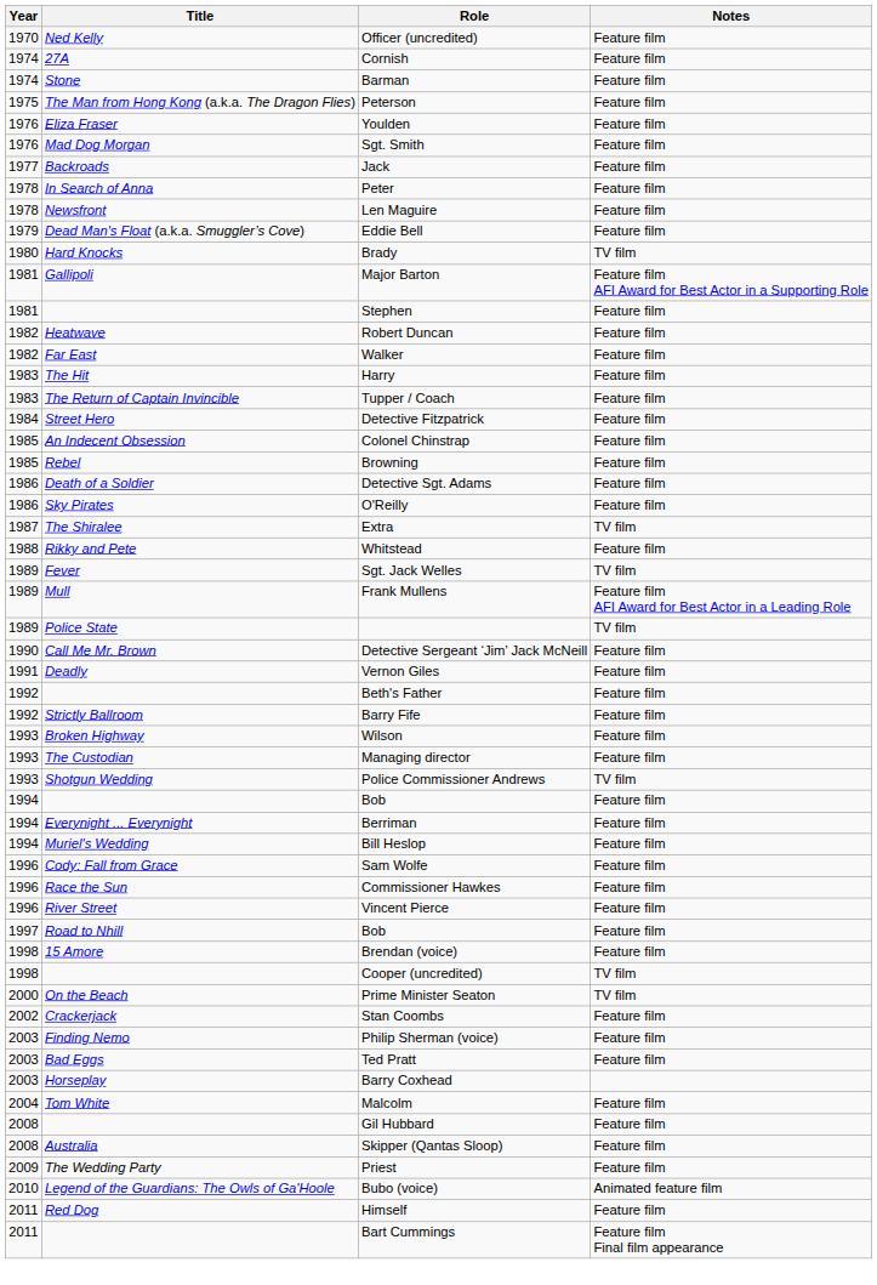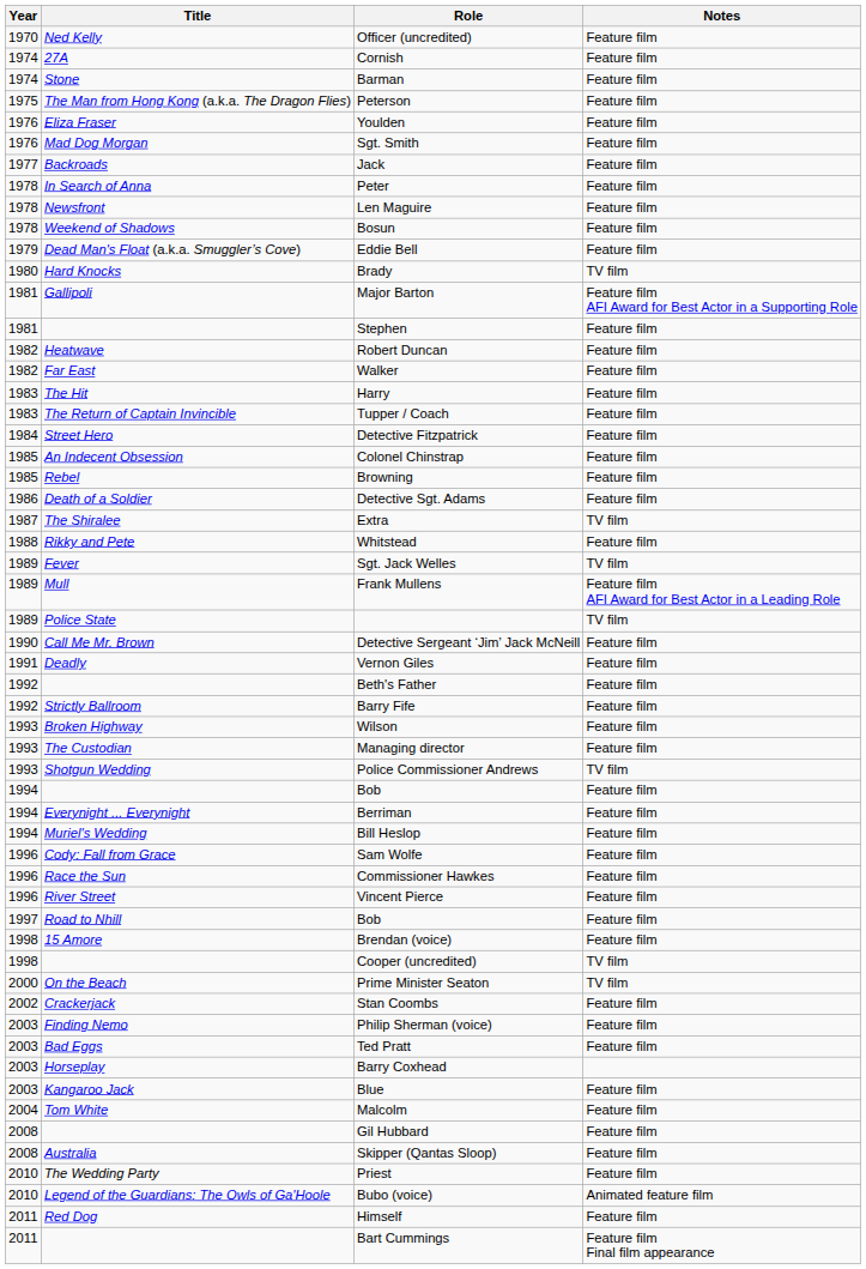 <table class="wikitable sortable">
 <tr>
 <th>Year</th>
 <th>Title</th>
 <th>Role</th>
 <th class="unsortable">Notes</th>
 </tr>
 <tr valign="top">
 <td align=center>1970</td>
 <td><em><a href='#'>Ned Kelly</a></em></td>
 <td>Officer (uncredited)</td>
 <td>Feature film</td>
 </tr>
 <tr valign="top">
 <td align=center>1974</td>
 <td><em><a href='#'>27A</a></em></td>
 <td>Cornish</td>
 <td>Feature film</td>
 </tr>
 <tr valign="top">
 <td align=center>1974</td>
 <td><em><a href='#'>Stone</a></em></td>
 <td>Barman</td>
 <td>Feature film</td>
 </tr>
 <tr valign="top">
 <td align=center>1975</td>
 <td><em><a href='#'>The Man from Hong Kong</a></em> (a.k.a. <em>The Dragon Flies</em>)</td>
 <td>Peterson</td>
 <td>Feature film</td>
 </tr>
 <tr valign="top">
 <td align=center>1976</td>
 <td><em><a href='#'>Eliza Fraser</a></em></td>
 <td>Youlden</td>
 <td>Feature film</td>
 </tr>
 <tr valign="top">
 <td align=center>1976</td>
 <td><em><a href='#'>Mad Dog Morgan</a></em></td>
 <td>Sgt. Smith</td>
 <td>Feature film</td>
 </tr>
 <tr valign="top">
 <td align=center>1977</td>
 <td><em><a href='#'>Backroads</a></em></td>
 <td>Jack</td>
 <td>Feature film</td>
 </tr>
 <tr valign="top">
 <td align=center>1978</td>
 <td><em><a href='#'>In Search of Anna</a></em></td>
 <td>Peter</td>
 <td>Feature film</td>
 </tr>
 <tr valign="top">
 <td align=center>1978</td>
 <td><em><a href='#'>Newsfront</a></em></td>
 <td>Len Maguire</td>
+<td>Feature film</td>
+</tr>
+<tr valign="top">
+<td align=center>1978</td>
+<td><em><a href='#'>Weekend of Shadows</a></em></td>
+<td>Bosun</td>
 <td>Feature film</td>
 </tr>
 <tr valign="top">
 <td align=center>1979</td>
 <td><em><a href='#'>Dead Man's Float</a></em> (a.k.a. <em>Smuggler’s Cove</em>)</td>
 <td>Eddie Bell</td>
 <td>Feature film</td>
 </tr>
 <tr valign="top">
 <td align=center>1980</td>
 <td><em><a href='#'>Hard Knocks</a></em></td>
 <td>Brady</td>
 <td>TV film</td>
 </tr>
 <tr valign="top">
 <td align=center>1981</td>
 <td><em><a href='#'>Gallipoli</a></em></td>
 <td>Major Barton</td>
 <td>Feature film<br><a href='#'>AFI Award for Best Actor in a Supporting Role</a></td>
 </tr>
 <tr valign="top">
 <td align=center>1981</td>
 <td><em></em></td>
 <td>Stephen</td>
 <td>Feature film</td>
 </tr>
 <tr valign="top">
 <td align=center>1982</td>
 <td><em><a href='#'>Heatwave</a></em></td>
 <td>Robert Duncan</td>
 <td>Feature film</td>
 </tr>
 <tr valign="top">
 <td align=center>1982</td>
 <td><em><a href='#'>Far East</a></em></td>
 <td>Walker</td>
 <td>Feature film</td>
 </tr>
 <tr valign="top">
 <td align=center>1983</td>
 <td><em><a href='#'>The Hit</a></em></td>
 <td>Harry</td>
 <td>Feature film</td>
 </tr>
 <tr valign="top">
 <td align=center>1983</td>
 <td><em><a href='#'>The Return of Captain Invincible</a></em></td>
 <td>Tupper / Coach</td>
 <td>Feature film</td>
 </tr>
 <tr valign="top">
 <td align=center>1984</td>
 <td><em><a href='#'>Street Hero</a></em></td>
 <td>Detective Fitzpatrick</td>
 <td>Feature film</td>
 </tr>
 <tr valign="top">
 <td align=center>1985</td>
 <td><em><a href='#'>An Indecent Obsession</a></em></td>
 <td>Colonel Chinstrap</td>
 <td>Feature film</td>
 </tr>
 <tr valign="top">
 <td align=center>1985</td>
 <td><em><a href='#'>Rebel</a></em></td>
 <td>Browning</td>
 <td>Feature film</td>
 </tr>
 <tr valign="top">
 <td align=center>1986</td>
 <td><em><a href='#'>Death of a Soldier</a></em></td>
 <td>Detective Sgt. Adams</td>
-<td>Feature film</td>
-</tr>
-<tr valign="top">
-<td align=center>1986</td>
-<td><em><a href='#'>Sky Pirates</a></em></td>
-<td>O'Reilly</td>
 <td>Feature film</td>
 </tr>
 <tr valign="top">
 <td align=center>1987</td>
 <td><em><a href='#'>The Shiralee</a></em></td>
 <td>Extra</td>
 <td>TV film</td>
 </tr>
 <tr valign="top">
 <td align=center>1988</td>
 <td><em><a href='#'>Rikky and Pete</a></em></td>
 <td>Whitstead</td>
 <td>Feature film</td>
 </tr>
 <tr valign="top">
 <td align=center>1989</td>
 <td><em><a href='#'>Fever</a></em></td>
 <td>Sgt. Jack Welles</td>
 <td>TV film</td>
 </tr>
 <tr valign="top">
 <td align=center>1989</td>
 <td><em><a href='#'>Mull</a></em></td>
 <td>Frank Mullens</td>
 <td>Feature film<br><a href='#'>AFI Award for Best Actor in a Leading Role</a></td>
 </tr>
 <tr valign="top">
 <td align=center>1989</td>
 <td><em><a href='#'>Police State</a></em></td>
 <td></td>
 <td>TV film</td>
 </tr>
 <tr valign="top">
 <td align=center>1990</td>
 <td><em><a href='#'>Call Me Mr. Brown</a></em></td>
 <td>Detective Sergeant ‘Jim’ Jack McNeill</td>
 <td>Feature film</td>
 </tr>
 <tr valign="top">
 <td align=center>1991</td>
 <td><em><a href='#'>Deadly</a></em></td>
 <td>Vernon Giles</td>
 <td>Feature film</td>
 </tr>
 <tr valign="top">
 <td align=center>1992</td>
 <td><em></em></td>
 <td>Beth's Father</td>
 <td>Feature film</td>
 </tr>
 <tr valign="top">
 <td align=center>1992</td>
 <td><em><a href='#'>Strictly Ballroom</a></em></td>
 <td>Barry Fife</td>
 <td>Feature film</td>
 </tr>
 <tr valign="top">
 <td align=center>1993</td>
 <td><em><a href='#'>Broken Highway</a></em></td>
 <td>Wilson</td>
 <td>Feature film</td>
 </tr>
 <tr valign="top">
 <td align=center>1993</td>
 <td><em><a href='#'>The Custodian</a></em></td>
 <td>Managing director</td>
 <td>Feature film</td>
 </tr>
 <tr valign="top">
 <td align=center>1993</td>
 <td><em><a href='#'>Shotgun Wedding</a></em></td>
 <td>Police Commissioner Andrews</td>
 <td>TV film</td>
 </tr>
 <tr valign="top">
 <td align=center>1994</td>
 <td><em></em></td>
 <td>Bob</td>
 <td>Feature film</td>
 </tr>
 <tr valign="top">
 <td align=center>1994</td>
 <td><em><a href='#'>Everynight ... Everynight</a></em></td>
 <td>Berriman</td>
 <td>Feature film</td>
 </tr>
 <tr valign="top">
 <td align=center>1994</td>
 <td><em><a href='#'>Muriel's Wedding</a></em></td>
 <td>Bill Heslop</td>
 <td>Feature film</td>
 </tr>
 <tr valign="top">
 <td align=center>1996</td>
 <td><em><a href='#'>Cody: Fall from Grace</a></em></td>
 <td>Sam Wolfe</td>
 <td>Feature film</td>
 </tr>
 <tr valign="top">
 <td align=center>1996</td>
 <td><em><a href='#'>Race the Sun</a></em></td>
 <td>Commissioner Hawkes</td>
 <td>Feature film</td>
 </tr>
 <tr valign="top">
 <td align=center>1996</td>
 <td><em><a href='#'>River Street</a></em></td>
 <td>Vincent Pierce</td>
 <td>Feature film</td>
 </tr>
 <tr valign="top">
 <td align=center>1997</td>
 <td><em><a href='#'>Road to Nhill</a></em></td>
 <td>Bob</td>
 <td>Feature film</td>
 </tr>
 <tr valign="top">
 <td align=center>1998</td>
 <td><em><a href='#'>15 Amore</a></em></td>
 <td>Brendan (voice)</td>
 <td>Feature film</td>
 </tr>
 <tr valign="top">
 <td align=center>1998</td>
 <td><em></em></td>
 <td>Cooper (uncredited)</td>
 <td>TV film</td>
 </tr>
 <tr valign="top">
 <td align=center>2000</td>
 <td><em><a href='#'>On the Beach</a></em></td>
 <td>Prime Minister Seaton</td>
 <td>TV film</td>
 </tr>
 <tr valign="top">
 <td align=center>2002</td>
 <td><em><a href='#'>Crackerjack</a></em></td>
 <td>Stan Coombs</td>
 <td>Feature film</td>
 </tr>
 <tr valign="top">
 <td align=center>2003</td>
 <td><em><a href='#'>Finding Nemo</a></em></td>
 <td>Philip Sherman (voice)</td>
 <td>Feature film</td>
 </tr>
 <tr valign="top">
 <td align=center>2003</td>
 <td><em><a href='#'>Bad Eggs</a></em></td>
 <td>Ted Pratt</td>
 <td>Feature film</td>
 </tr>
 <tr valign="top">
 <td align=center>2003</td>
 <td><em><a href='#'>Horseplay</a></em></td>
 <td>Barry Coxhead</td>
 <td></td>
 </tr>
 <tr valign="top">
+<td align=center>2003</td>
+<td><em><a href='#'>Kangaroo Jack</a></em></td>
+<td>Blue</td>
+<td>Feature film</td>
+</tr>
+<tr valign="top">
 <td align=center>2004</td>
 <td><em><a href='#'>Tom White</a></em></td>
 <td>Malcolm</td>
 <td>Feature film</td>
 </tr>
 <tr valign="top">
 <td align=center>2008</td>
 <td><em></em></td>
 <td>Gil Hubbard</td>
 <td>Feature film</td>
 </tr>
 <tr valign="top">
 <td align=center>2008</td>
 <td><em><a href='#'>Australia</a></em></td>
 <td>Skipper (Qantas Sloop)</td>
 <td>Feature film</td>
 </tr>
 <tr valign="top">
-<td align=center>2009</td>
+<td align=center>2010</td>
 <td><em>The Wedding Party</em></td>
 <td>Priest</td>
 <td>Feature film</td>
 </tr>
 <tr valign="top">
 <td align=center>2010</td>
 <td><em><a href='#'>Legend of the Guardians: The Owls of Ga'Hoole</a></em></td>
 <td>Bubo (voice)</td>
 <td>Animated feature film</td>
 </tr>
 <tr valign="top">
 <td align=center>2011</td>
 <td><em><a href='#'>Red Dog</a></em></td>
 <td>Himself</td>
 <td>Feature film</td>
 </tr>
 <tr valign="top">
 <td align=center>2011</td>
 <td><em></em></td>
 <td>Bart Cummings</td>
 <td>Feature film<br>Final film appearance</td>
 </tr>
 </table>
